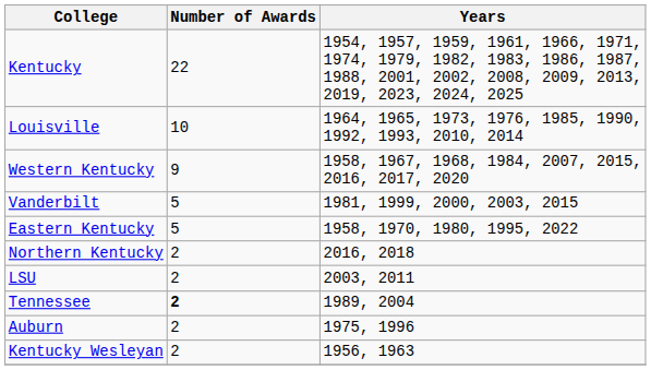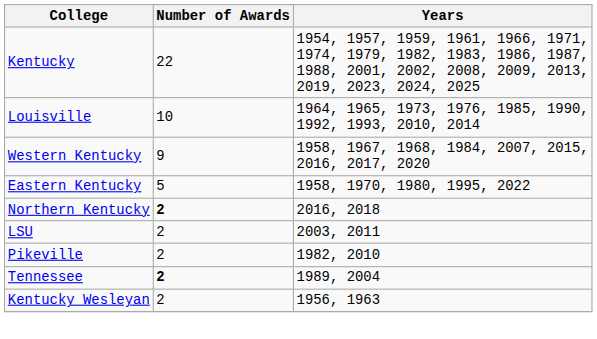 <table class="wikitable sortable">
 <tr>
 <th>College</th>
 <th>Number of Awards</th>
 <th>Years</th>
 </tr>
 <tr>
 <td><a href='#'>Kentucky</a></td>
 <td>22</td>
 <td>1954, 1957, 1959, 1961, 1966, 1971,<br> 1974, 1979, 1982, 1983, 1986, 1987,<br> 1988, 2001, 2002, 2008, 2009, 2013,<br> 2019, 2023, 2024, 2025</td>
 </tr>
 <tr>
 <td><a href='#'>Louisville</a></td>
 <td>10</td>
 <td>1964, 1965, 1973, 1976, 1985, 1990,<br> 1992, 1993, 2010, 2014</td>
 </tr>
 <tr>
 <td><a href='#'>Western Kentucky</a></td>
 <td>9</td>
 <td>1958, 1967, 1968, 1984, 2007, 2015,<br> 2016, 2017, 2020</td>
 </tr>
 <tr>
-<td><a href='#'>Vanderbilt</a></td>
-<td>5</td>
-<td>1981, 1999, 2000, 2003, 2015</td>
-</tr>
-<tr>
 <td><a href='#'>Eastern Kentucky</a></td>
 <td>5</td>
 <td>1958, 1970, 1980, 1995, 2022</td>
 </tr>
 <tr>
 <td><a href='#'>Northern Kentucky</a></td>
-<td>2</td>
+<td><strong>2</strong></td>
 <td>2016, 2018</td>
 </tr>
 <tr>
 <td><a href='#'>LSU</a></td>
 <td>2</td>
 <td>2003, 2011</td>
 </tr>
 <tr>
+<td><a href='#'>Pikeville</a></td>
+<td>2</td>
+<td>1982, 2010</td>
+</tr>
+<tr>
 <td><a href='#'>Tennessee</a></td>
 <td><strong>2</strong></td>
 <td>1989, 2004</td>
-</tr>
-<tr>
-<td><a href='#'>Auburn</a></td>
-<td>2</td>
-<td>1975, 1996</td>
 </tr>
 <tr>
 <td><a href='#'>Kentucky Wesleyan</a></td>
 <td>2</td>
 <td>1956, 1963</td>
 </tr>
 <tr>
 </tr>
 </table>
